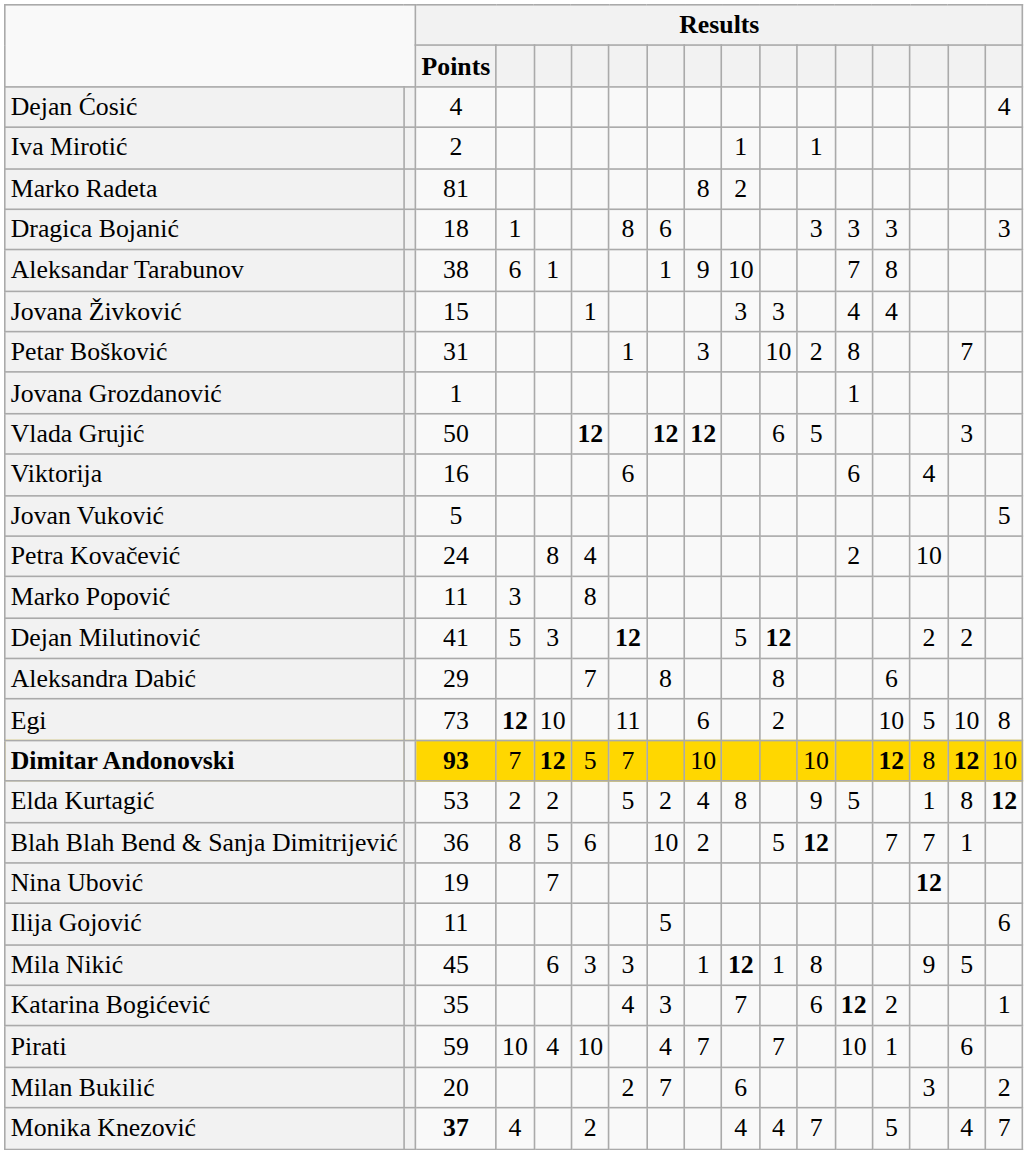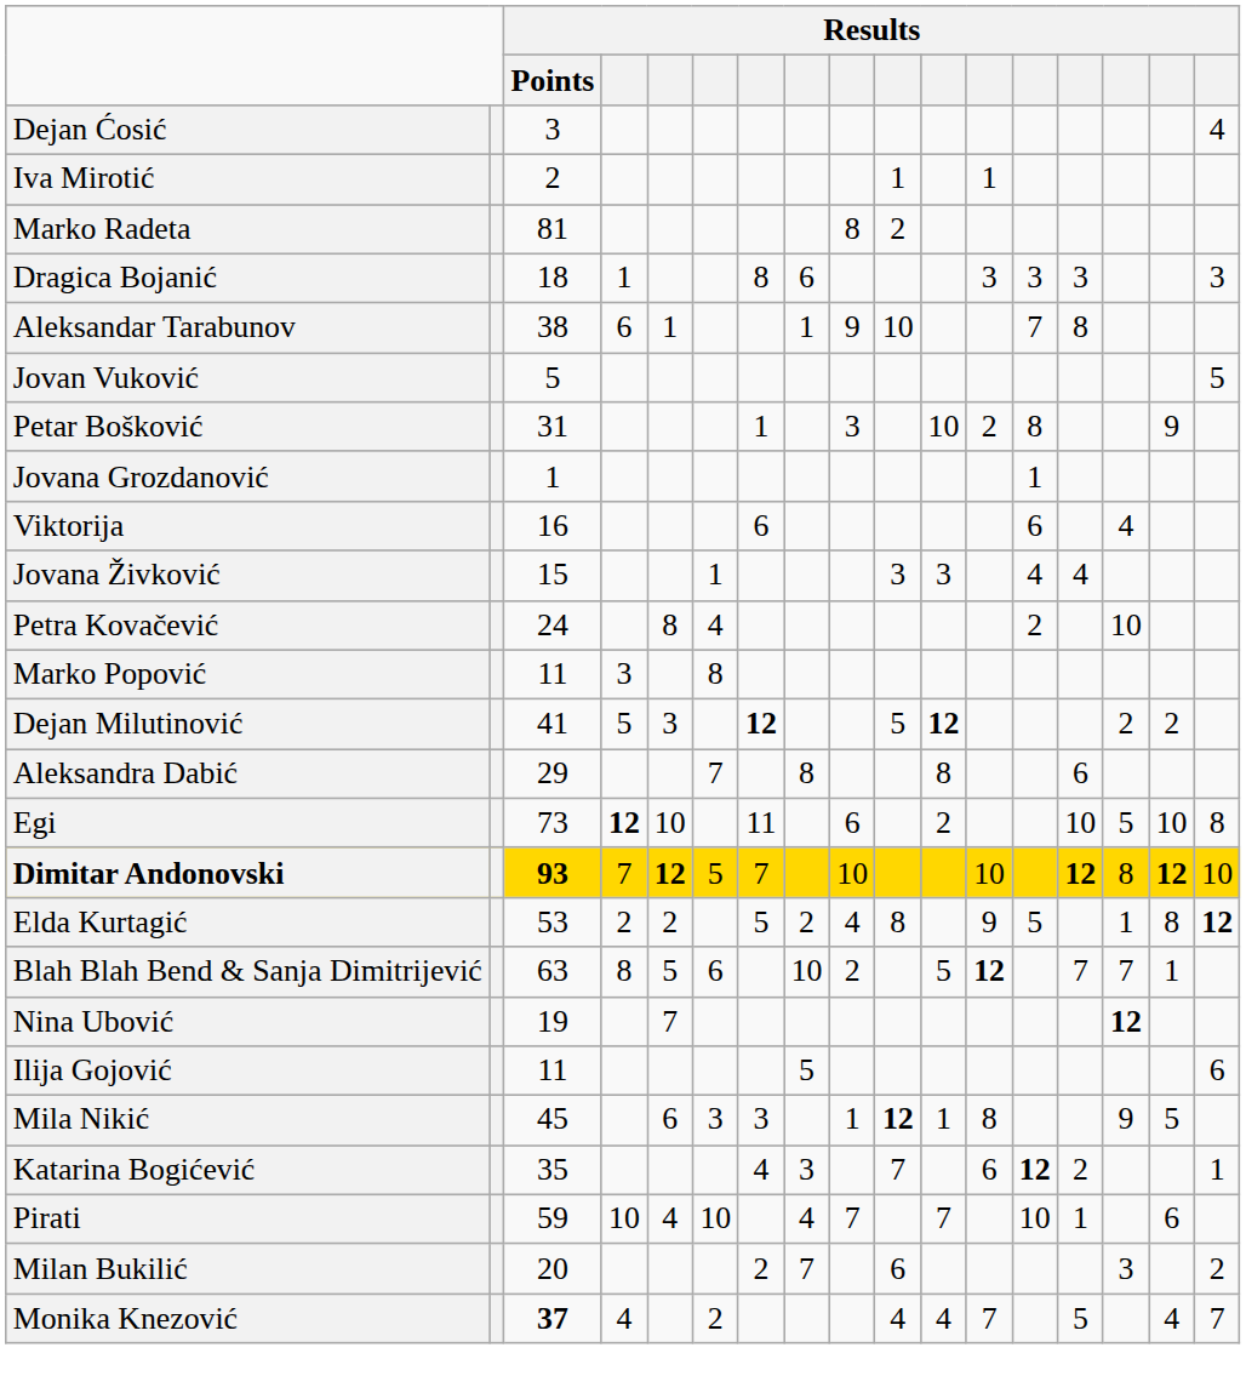 <table class="wikitable" border="1" style="text-align:center">
 <tr>
 <td colspan="2" rowspan="2"></td>
 <th colspan="15">Results</th>
 </tr>
 <tr>
 <th>Points</th>
 <th></th>
 <th></th>
 <th></th>
 <th></th>
 <th></th>
 <th></th>
 <th></th>
 <th></th>
 <th></th>
 <th></th>
 <th></th>
 <th></th>
 <th></th>
 <th></th>
 </tr>
 <tr>
 <td style="text-align:left; background:#f2f2f2;">Dejan Ćosić</td>
 <td style="text-align:right; background:#f2f2f2;"></td>
-<td>4</td>
+<td>3</td>
 <td></td>
 <td></td>
 <td></td>
 <td></td>
 <td></td>
 <td></td>
 <td></td>
 <td></td>
 <td></td>
 <td></td>
 <td></td>
 <td></td>
 <td></td>
 <td>4</td>
 </tr>
 <tr>
 <td style="text-align:left; background:#f2f2f2;">Iva Mirotić</td>
 <td style="text-align:right; background:#f2f2f2;"></td>
 <td>2</td>
 <td></td>
 <td></td>
 <td></td>
 <td></td>
 <td></td>
 <td></td>
 <td>1</td>
 <td></td>
 <td>1</td>
 <td></td>
 <td></td>
 <td></td>
 <td></td>
 <td></td>
 </tr>
 <tr>
 <td style="text-align:left; background:#f2f2f2;">Marko Radeta</td>
 <td style="text-align:right; background:#f2f2f2;"></td>
 <td>81</td>
 <td></td>
 <td></td>
 <td></td>
 <td></td>
 <td></td>
 <td>8</td>
 <td>2</td>
 <td></td>
 <td></td>
 <td></td>
 <td></td>
 <td></td>
 <td></td>
 <td></td>
 </tr>
 <tr>
 <td style="text-align:left; background:#f2f2f2;">Dragica Bojanić</td>
 <td style="text-align:right; background:#f2f2f2;"></td>
 <td>18</td>
 <td>1</td>
 <td></td>
 <td></td>
 <td>8</td>
 <td>6</td>
 <td></td>
 <td></td>
 <td></td>
 <td>3</td>
 <td>3</td>
 <td>3</td>
 <td></td>
 <td></td>
 <td>3</td>
 </tr>
 <tr>
 <td style="text-align:left; background:#f2f2f2;">Aleksandar Tarabunov</td>
 <td style="text-align:right; background:#f2f2f2;"></td>
 <td>38</td>
 <td>6</td>
 <td>1</td>
 <td></td>
 <td></td>
 <td>1</td>
 <td>9</td>
 <td>10</td>
 <td></td>
 <td></td>
 <td>7</td>
 <td>8</td>
 <td></td>
 <td></td>
 <td></td>
 </tr>
 <tr>
-<td style="text-align:left; background:#f2f2f2;">Jovana Živković</td>
+<td style="text-align:left; background:#f2f2f2;">Jovan Vuković</td>
 <td style="text-align:right; background:#f2f2f2;"></td>
-<td>15</td>
-<td></td>
-<td></td>
-<td>1</td>
+<td>5</td>
 <td></td>
 <td></td>
 <td></td>
-<td>3</td>
-<td>3</td>
-<td></td>
-<td>4</td>
-<td>4</td>
 <td></td>
 <td></td>
 <td></td>
+<td></td>
+<td></td>
+<td></td>
+<td></td>
+<td></td>
+<td></td>
+<td></td>
+<td>5</td>
 </tr>
 <tr>
 <td style="text-align:left; background:#f2f2f2;">Petar Bošković</td>
 <td style="text-align:right; background:#f2f2f2;"></td>
 <td>31</td>
 <td></td>
 <td></td>
 <td></td>
 <td>1</td>
 <td></td>
 <td>3</td>
 <td></td>
 <td>10</td>
 <td>2</td>
 <td>8</td>
 <td></td>
 <td></td>
-<td>7</td>
+<td>9</td>
 <td></td>
 </tr>
 <tr>
 <td style="text-align:left; background:#f2f2f2;">Jovana Grozdanović</td>
 <td style="text-align:right; background:#f2f2f2;"></td>
 <td>1</td>
 <td></td>
 <td></td>
 <td></td>
 <td></td>
 <td></td>
 <td></td>
 <td></td>
 <td></td>
 <td></td>
 <td>1</td>
 <td></td>
 <td></td>
 <td></td>
 <td></td>
 </tr>
 <tr>
-<td style="text-align:left; background:#f2f2f2;">Vlada Grujić</td>
-<td style="text-align:right; background:#f2f2f2;"></td>
-<td>50</td>
-<td></td>
-<td></td>
-<td><strong>12</strong></td>
-<td></td>
-<td><strong>12</strong></td>
-<td><strong>12</strong></td>
-<td></td>
-<td>6</td>
-<td>5</td>
-<td></td>
-<td></td>
-<td></td>
-<td>3</td>
-<td></td>
-</tr>
-<tr>
 <td style="text-align:left; background:#f2f2f2;">Viktorija</td>
 <td style="text-align:right; background:#f2f2f2;"></td>
 <td>16</td>
 <td></td>
 <td></td>
 <td></td>
 <td>6</td>
 <td></td>
 <td></td>
 <td></td>
 <td></td>
 <td></td>
 <td>6</td>
 <td></td>
 <td>4</td>
 <td></td>
 <td></td>
 </tr>
 <tr>
-<td style="text-align:left; background:#f2f2f2;">Jovan Vuković</td>
+<td style="text-align:left; background:#f2f2f2;">Jovana Živković</td>
 <td style="text-align:right; background:#f2f2f2;"></td>
-<td>5</td>
+<td>15</td>
+<td></td>
+<td></td>
+<td>1</td>
 <td></td>
 <td></td>
 <td></td>
+<td>3</td>
+<td>3</td>
+<td></td>
+<td>4</td>
+<td>4</td>
 <td></td>
 <td></td>
 <td></td>
-<td></td>
-<td></td>
-<td></td>
-<td></td>
-<td></td>
-<td></td>
-<td></td>
-<td>5</td>
 </tr>
 <tr>
 <td style="text-align:left; background:#f2f2f2;">Petra Kovačević</td>
 <td style="text-align:right; background:#f2f2f2;"></td>
 <td>24</td>
 <td></td>
 <td>8</td>
 <td>4</td>
 <td></td>
 <td></td>
 <td></td>
 <td></td>
 <td></td>
 <td></td>
 <td>2</td>
 <td></td>
 <td>10</td>
 <td></td>
 <td></td>
 </tr>
 <tr>
 <td style="text-align:left; background:#f2f2f2;">Marko Popović</td>
 <td style="text-align:right; background:#f2f2f2;"></td>
 <td>11</td>
 <td>3</td>
 <td></td>
 <td>8</td>
 <td></td>
 <td></td>
 <td></td>
 <td></td>
 <td></td>
 <td></td>
 <td></td>
 <td></td>
 <td></td>
 <td></td>
 <td></td>
 </tr>
 <tr>
 <td style="text-align:left; background:#f2f2f2;">Dejan Milutinović</td>
 <td style="text-align:right; background:#f2f2f2;"></td>
 <td>41</td>
 <td>5</td>
 <td>3</td>
 <td></td>
 <td><strong>12</strong></td>
 <td></td>
 <td></td>
 <td>5</td>
 <td><strong>12</strong></td>
 <td></td>
 <td></td>
 <td></td>
 <td>2</td>
 <td>2</td>
 <td></td>
 </tr>
 <tr>
 <td style="text-align:left; background:#f2f2f2;">Aleksandra Dabić</td>
 <td style="text-align:right; background:#f2f2f2;"></td>
 <td>29</td>
 <td></td>
 <td></td>
 <td>7</td>
 <td></td>
 <td>8</td>
 <td></td>
 <td></td>
 <td>8</td>
 <td></td>
 <td></td>
 <td>6</td>
 <td></td>
 <td></td>
 <td></td>
 </tr>
 <tr>
 <td style="text-align:left; background:#f2f2f2;">Egi</td>
 <td style="text-align:right; background:#f2f2f2;"></td>
 <td>73</td>
 <td><strong>12</strong></td>
 <td>10</td>
 <td></td>
 <td>11</td>
 <td></td>
 <td>6</td>
 <td></td>
 <td>2</td>
 <td></td>
 <td></td>
 <td>10</td>
 <td>5</td>
 <td>10</td>
 <td>8</td>
 </tr>
 <tr style="font-weight; background: gold;">
 <td style="text-align:left; background:#f2f2f2;"><strong>Dimitar Andonovski</strong></td>
 <td style="text-align:right; background:#f2f2f2;"></td>
 <td><strong>93</strong></td>
 <td>7</td>
 <td><strong>12</strong></td>
 <td>5</td>
 <td>7</td>
 <td></td>
 <td>10</td>
 <td></td>
 <td></td>
 <td>10</td>
 <td></td>
 <td><strong>12</strong></td>
 <td>8</td>
 <td><strong>12</strong></td>
 <td>10</td>
 </tr>
 <tr>
 <td style="text-align:left; background:#f2f2f2;">Elda Kurtagić</td>
 <td style="text-align:right; background:#f2f2f2;"></td>
 <td>53</td>
 <td>2</td>
 <td>2</td>
 <td></td>
 <td>5</td>
 <td>2</td>
 <td>4</td>
 <td>8</td>
 <td></td>
 <td>9</td>
 <td>5</td>
 <td></td>
 <td>1</td>
 <td>8</td>
 <td><strong>12</strong></td>
 </tr>
 <tr>
 <td style="text-align:left; background:#f2f2f2;">Blah Blah Bend & Sanja Dimitrijević</td>
 <td style="text-align:right; background:#f2f2f2;"></td>
-<td>36</td>
+<td>63</td>
 <td>8</td>
 <td>5</td>
 <td>6</td>
 <td></td>
 <td>10</td>
 <td>2</td>
 <td></td>
 <td>5</td>
 <td><strong>12</strong></td>
 <td></td>
 <td>7</td>
 <td>7</td>
 <td>1</td>
 <td></td>
 </tr>
 <tr>
 <td style="text-align:left; background:#f2f2f2;">Nina Ubović</td>
 <td style="text-align:right; background:#f2f2f2;"></td>
 <td>19</td>
 <td></td>
 <td>7</td>
 <td></td>
 <td></td>
 <td></td>
 <td></td>
 <td></td>
 <td></td>
 <td></td>
 <td></td>
 <td></td>
 <td><strong>12</strong></td>
 <td></td>
 <td></td>
 </tr>
 <tr>
 <td style="text-align:left; background:#f2f2f2;">Ilija Gojović</td>
 <td style="text-align:right; background:#f2f2f2;"></td>
 <td>11</td>
 <td></td>
 <td></td>
 <td></td>
 <td></td>
 <td>5</td>
 <td></td>
 <td></td>
 <td></td>
 <td></td>
 <td></td>
 <td></td>
 <td></td>
 <td></td>
 <td>6</td>
 </tr>
 <tr>
 <td style="text-align:left; background:#f2f2f2;">Mila Nikić</td>
 <td style="text-align:right; background:#f2f2f2;"></td>
 <td>45</td>
 <td></td>
 <td>6</td>
 <td>3</td>
 <td>3</td>
 <td></td>
 <td>1</td>
 <td><strong>12</strong></td>
 <td>1</td>
 <td>8</td>
 <td></td>
 <td></td>
 <td>9</td>
 <td>5</td>
 <td></td>
 </tr>
 <tr>
 <td style="text-align:left; background:#f2f2f2;">Katarina Bogićević</td>
 <td style="text-align:right; background:#f2f2f2;"></td>
 <td>35</td>
 <td></td>
 <td></td>
 <td></td>
 <td>4</td>
 <td>3</td>
 <td></td>
 <td>7</td>
 <td></td>
 <td>6</td>
 <td><strong>12</strong></td>
 <td>2</td>
 <td></td>
 <td></td>
 <td>1</td>
 </tr>
 <tr>
 <td style="text-align:left; background:#f2f2f2;">Pirati</td>
 <td style="text-align:right; background:#f2f2f2;"></td>
 <td>59</td>
 <td>10</td>
 <td>4</td>
 <td>10</td>
 <td></td>
 <td>4</td>
 <td>7</td>
 <td></td>
 <td>7</td>
 <td></td>
 <td>10</td>
 <td>1</td>
 <td></td>
 <td>6</td>
 <td></td>
 </tr>
 <tr>
 <td style="text-align:left; background:#f2f2f2;">Milan Bukilić</td>
 <td style="text-align:right; background:#f2f2f2;"></td>
 <td>20</td>
 <td></td>
 <td></td>
 <td></td>
 <td>2</td>
 <td>7</td>
 <td></td>
 <td>6</td>
 <td></td>
 <td></td>
 <td></td>
 <td></td>
 <td>3</td>
 <td></td>
 <td>2</td>
 </tr>
 <tr>
 <td style="text-align:left; background:#f2f2f2;">Monika Knezović</td>
 <td style="text-align:right; background:#f2f2f2;"></td>
 <td><strong>37</strong></td>
 <td>4</td>
 <td></td>
 <td>2</td>
 <td></td>
 <td></td>
 <td></td>
 <td>4</td>
 <td>4</td>
 <td>7</td>
 <td></td>
 <td>5</td>
 <td></td>
 <td>4</td>
 <td>7</td>
 </tr>
 </table>
